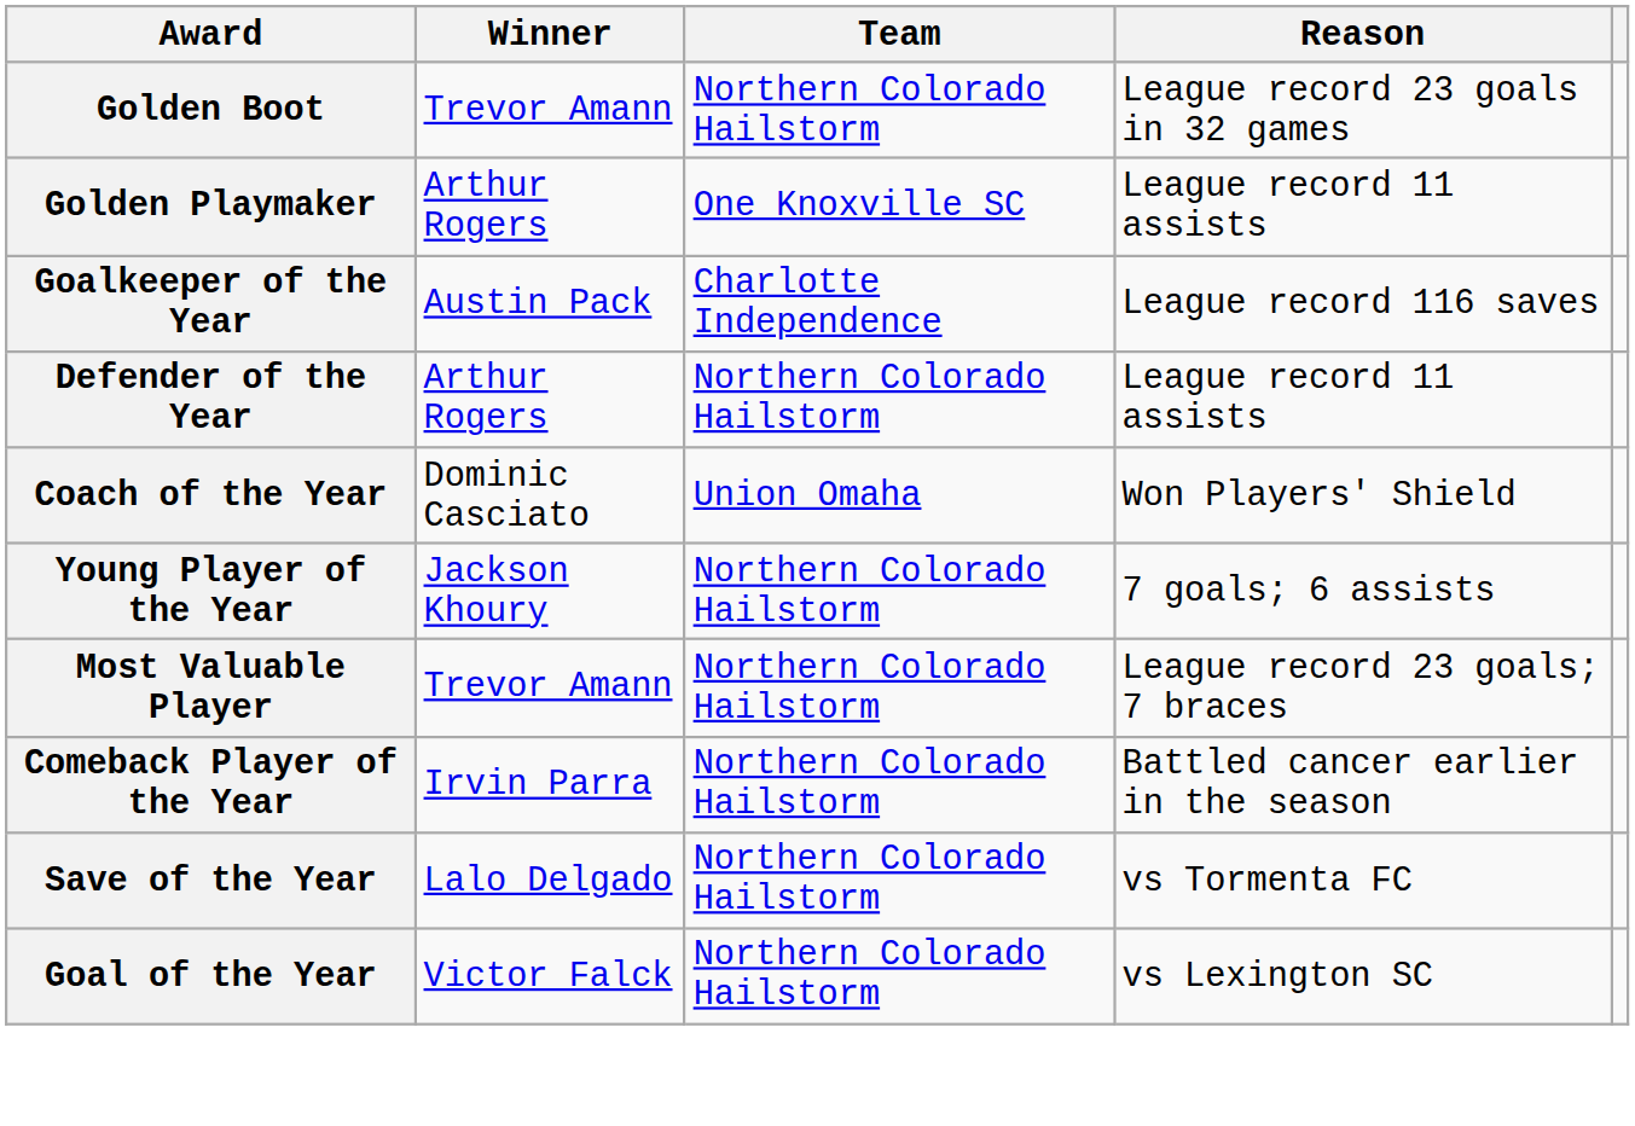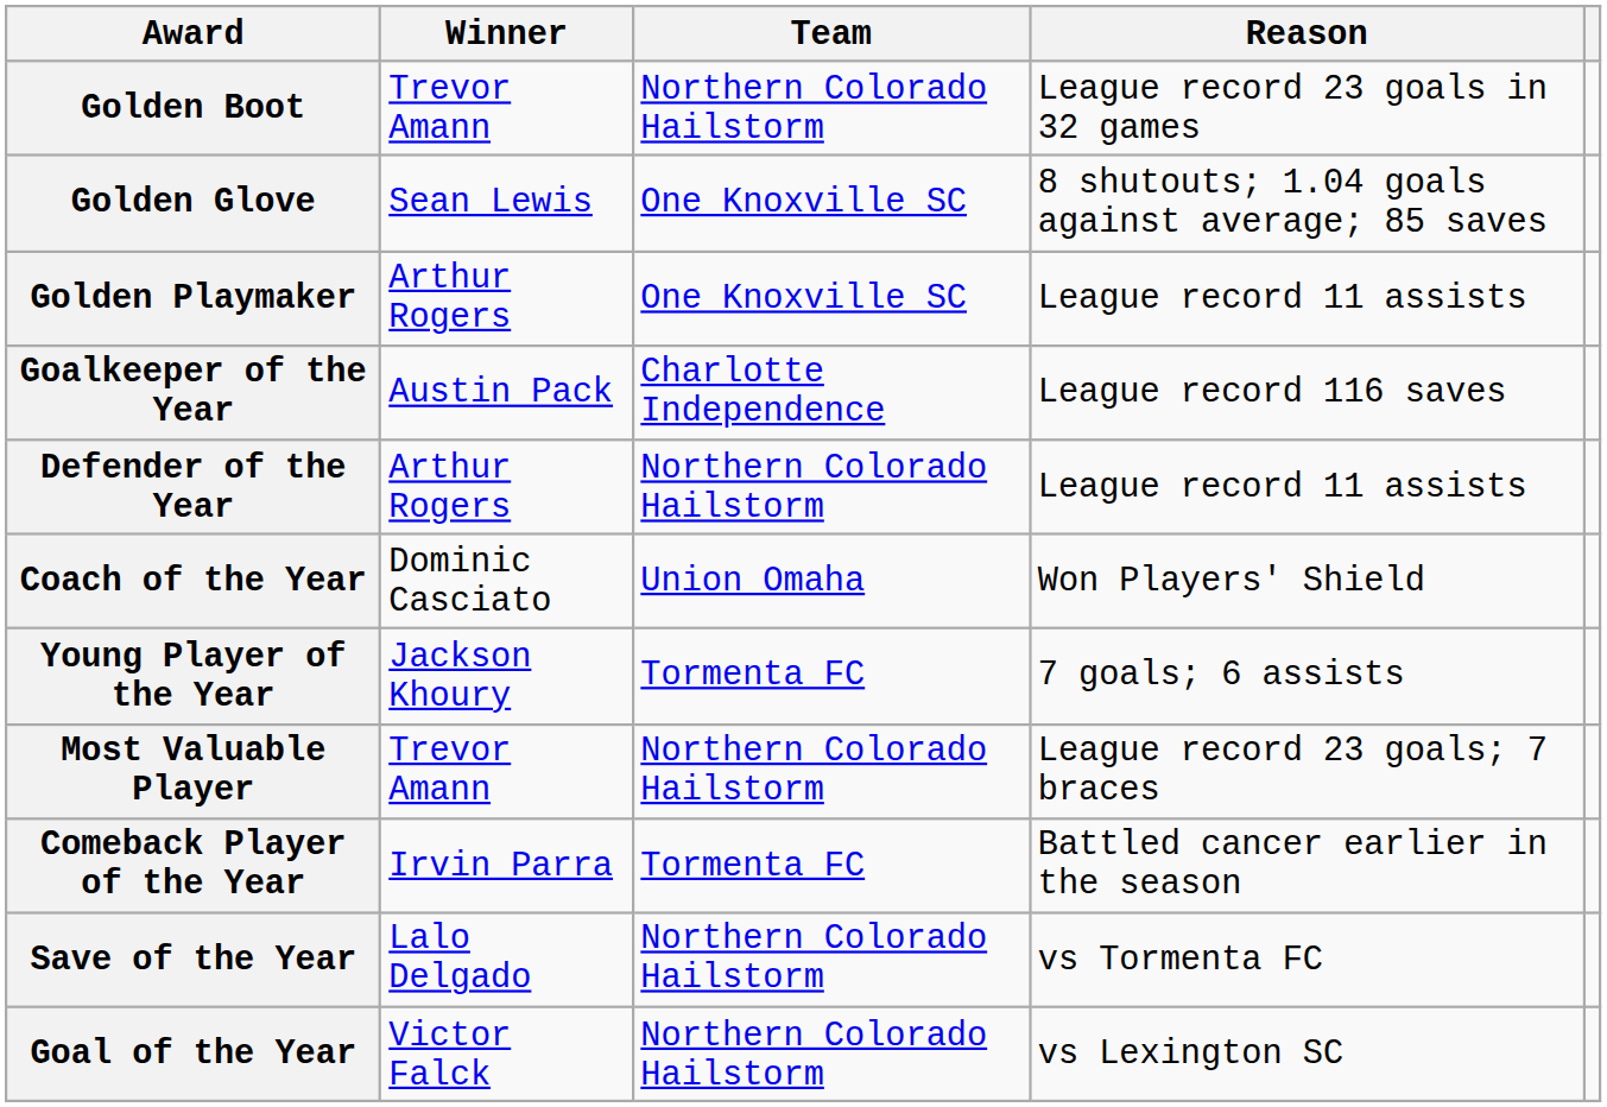 <table class="wikitable">
 <tr>
 <th>Award</th>
 <th>Winner</th>
 <th>Team</th>
 <th>Reason</th>
 <th></th>
 </tr>
 <tr>
 <th>Golden Boot</th>
 <td> <a href='#'>Trevor Amann</a></td>
 <td><a href='#'>Northern Colorado Hailstorm</a></td>
 <td>League record 23 goals in 32 games</td>
+<td align=center></td>
+</tr>
+<tr>
+<th>Golden Glove</th>
+<td> <a href='#'>Sean Lewis</a></td>
+<td><a href='#'>One Knoxville SC</a></td>
+<td>8 shutouts; 1.04 goals against average; 85 saves</td>
 <td align=center></td>
 </tr>
 <tr>
 <th>Golden Playmaker</th>
 <td> <a href='#'>Arthur Rogers</a></td>
 <td><a href='#'>One Knoxville SC</a></td>
 <td>League record 11 assists</td>
 <td align=center></td>
 </tr>
 <tr>
 <th>Goalkeeper of the Year</th>
 <td> <a href='#'>Austin Pack</a></td>
 <td><a href='#'>Charlotte Independence</a></td>
 <td>League record 116 saves</td>
 <td align=center></td>
 </tr>
 <tr>
 <th>Defender of the Year</th>
 <td> <a href='#'>Arthur Rogers</a></td>
 <td><a href='#'>Northern Colorado Hailstorm</a></td>
 <td>League record 11 assists</td>
 <td align=center></td>
 </tr>
 <tr>
 <th>Coach of the Year</th>
 <td>  Dominic Casciato</td>
 <td><a href='#'>Union Omaha</a></td>
 <td>Won Players' Shield</td>
 <td align=center></td>
 </tr>
 <tr>
 <th>Young Player of the Year</th>
 <td>  <a href='#'>Jackson Khoury</a></td>
-<td><a href='#'>Northern Colorado Hailstorm</a></td>
+<td><a href='#'>Tormenta FC</a></td>
 <td>7 goals; 6 assists</td>
 <td align=center></td>
 </tr>
 <tr>
 <th>Most Valuable Player</th>
 <td> <a href='#'>Trevor Amann</a></td>
 <td><a href='#'>Northern Colorado Hailstorm</a></td>
 <td>League record 23 goals; 7 braces</td>
 <td align=center></td>
 </tr>
 <tr>
 <th>Comeback Player of the Year</th>
 <td> <a href='#'>Irvin Parra</a></td>
-<td><a href='#'>Northern Colorado Hailstorm</a></td>
+<td><a href='#'>Tormenta FC</a></td>
 <td>Battled cancer earlier in the season</td>
 <td align=center></td>
 </tr>
 <tr>
 <th>Save of the Year</th>
 <td> <a href='#'>Lalo Delgado</a></td>
 <td><a href='#'>Northern Colorado Hailstorm</a></td>
 <td>vs Tormenta FC</td>
 <td align=center></td>
 </tr>
 <tr>
 <th>Goal of the Year</th>
 <td> <a href='#'>Victor Falck</a></td>
 <td><a href='#'>Northern Colorado Hailstorm</a></td>
 <td>vs Lexington SC</td>
 <td align=center></td>
 </tr>
 </table>
